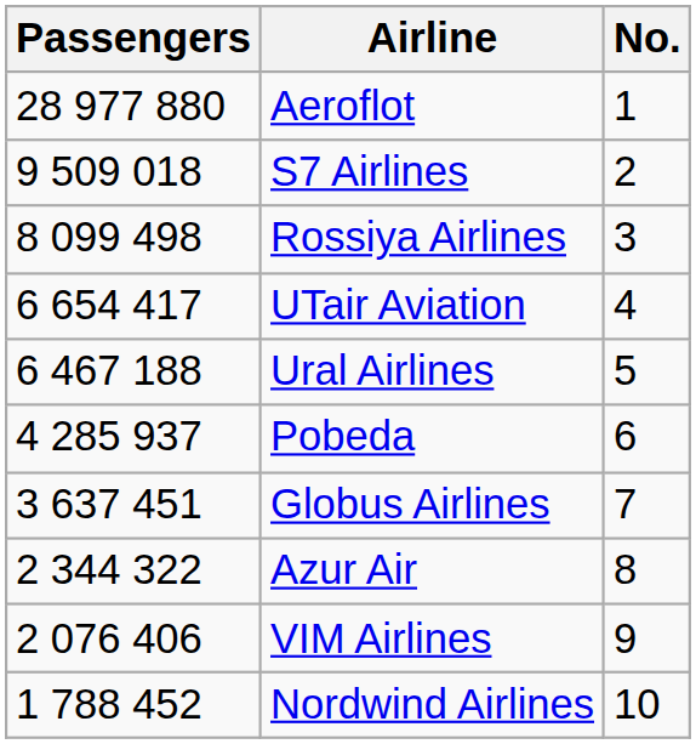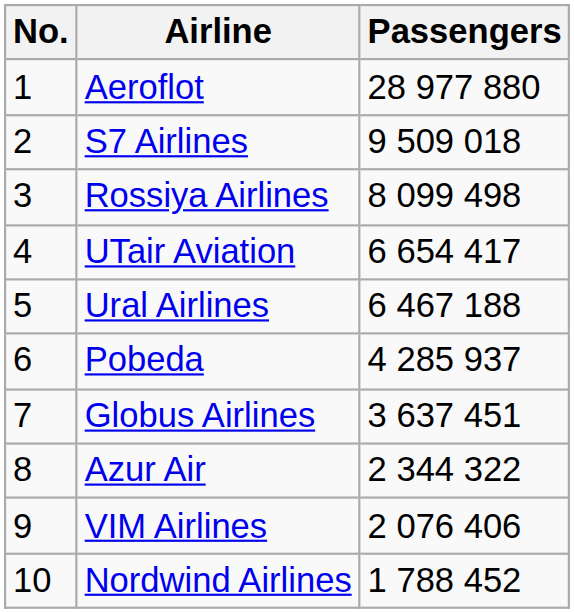 <table class="sortable wikitable">
 <tr>
+<th>No.</th>
+<th>Airline</th>
 <th>Passengers</th>
-<th>Airline</th>
-<th>No.</th>
 </tr>
 <tr>
+<td>1</td>
+<td><a href='#'>Aeroflot</a></td>
 <td>28 977 880</td>
-<td><a href='#'>Aeroflot</a></td>
-<td>1</td>
 </tr>
 <tr>
+<td>2</td>
+<td><a href='#'>S7 Airlines</a></td>
 <td>9 509 018</td>
-<td><a href='#'>S7 Airlines</a></td>
-<td>2</td>
 </tr>
 <tr>
+<td>3</td>
+<td><a href='#'>Rossiya Airlines</a></td>
 <td>8 099 498</td>
-<td><a href='#'>Rossiya Airlines</a></td>
-<td>3</td>
 </tr>
 <tr>
+<td>4</td>
+<td><a href='#'>UTair Aviation</a></td>
 <td>6 654 417</td>
-<td><a href='#'>UTair Aviation</a></td>
-<td>4</td>
 </tr>
 <tr>
+<td>5</td>
+<td><a href='#'>Ural Airlines</a></td>
 <td>6 467 188</td>
-<td><a href='#'>Ural Airlines</a></td>
-<td>5</td>
 </tr>
 <tr>
+<td>6</td>
+<td><a href='#'>Pobeda</a></td>
 <td>4 285 937</td>
-<td><a href='#'>Pobeda</a></td>
-<td>6</td>
 </tr>
 <tr>
+<td>7</td>
+<td><a href='#'>Globus Airlines</a></td>
 <td>3 637 451</td>
-<td><a href='#'>Globus Airlines</a></td>
-<td>7</td>
 </tr>
 <tr>
+<td>8</td>
+<td><a href='#'>Azur Air</a></td>
 <td>2 344 322</td>
-<td><a href='#'>Azur Air</a></td>
-<td>8</td>
 </tr>
 <tr>
+<td>9</td>
+<td><a href='#'>VIM Airlines</a></td>
 <td>2 076 406</td>
-<td><a href='#'>VIM Airlines</a></td>
-<td>9</td>
 </tr>
 <tr>
+<td>10</td>
+<td><a href='#'>Nordwind Airlines</a></td>
 <td>1 788 452</td>
-<td><a href='#'>Nordwind Airlines</a></td>
-<td>10</td>
 </tr>
 </table>
